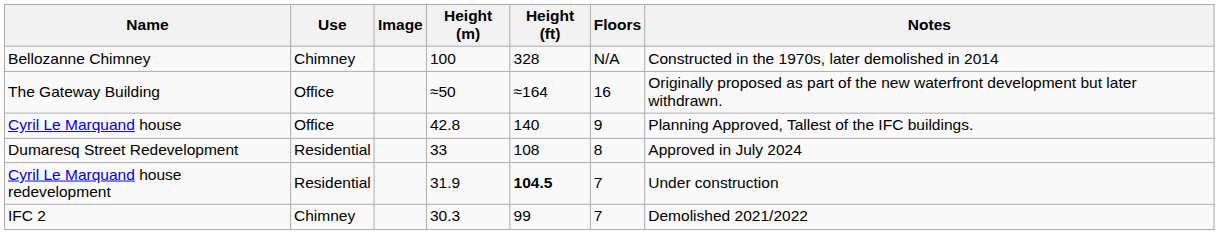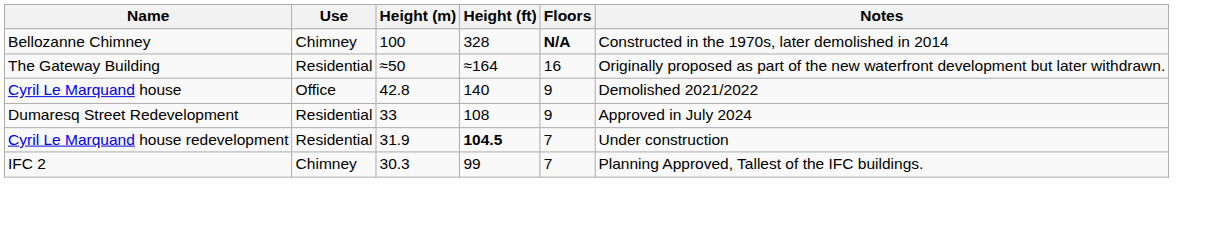 <table class="wikitable sortable">
 <tr>
 <th>Name</th>
 <th>Use</th>
-<th>Image</th>
 <th>Height (m)</th>
 <th>Height (ft)</th>
 <th>Floors</th>
 <th>Notes</th>
 </tr>
 <tr>
 <td>Bellozanne Chimney</td>
 <td>Chimney</td>
-<td></td>
 <td>100</td>
 <td>328</td>
-<td>N/A</td>
+<td><strong>N/A</strong></td>
 <td>Constructed in the 1970s, later demolished in 2014 </td>
 </tr>
 <tr>
 <td>The Gateway Building</td>
-<td>Office</td>
-<td></td>
+<td>Residential</td>
 <td>≈50</td>
 <td>≈164</td>
 <td>16</td>
 <td>Originally proposed as part of the new waterfront development but later withdrawn.</td>
 </tr>
 <tr>
 <td><a href='#'>Cyril Le Marquand</a> house</td>
 <td>Office</td>
-<td></td>
 <td>42.8</td>
 <td>140</td>
 <td>9</td>
-<td>Planning Approved, Tallest of the IFC buildings.</td>
+<td>Demolished 2021/2022</td>
 </tr>
 <tr>
 <td>Dumaresq Street Redevelopment</td>
 <td>Residential</td>
-<td></td>
 <td>33</td>
 <td>108</td>
-<td>8</td>
+<td>9</td>
 <td>Approved in July 2024</td>
 </tr>
 <tr>
 <td><a href='#'>Cyril Le Marquand</a> house redevelopment</td>
 <td>Residential</td>
-<td></td>
 <td>31.9</td>
 <td><strong>104.5</strong></td>
 <td>7</td>
 <td>Under construction</td>
 </tr>
 <tr>
 <td>IFC 2</td>
 <td>Chimney</td>
-<td></td>
 <td>30.3</td>
 <td>99</td>
 <td>7</td>
-<td>Demolished 2021/2022</td>
+<td>Planning Approved, Tallest of the IFC buildings.</td>
 </tr>
 </table>
